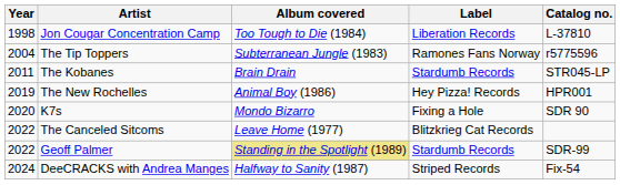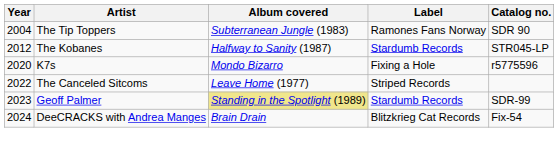 <table class ="wikitable">
 <tr>
 <th>Year</th>
 <th>Artist</th>
 <th>Album covered</th>
 <th>Label</th>
 <th>Catalog no.</th>
 </tr>
 <tr>
-<td>1998</td>
-<td><a href='#'>Jon Cougar Concentration Camp</a></td>
-<td><em><a href='#'>Too Tough to Die</a></em> (1984)</td>
-<td><a href='#'>Liberation Records</a></td>
-<td>L-37810</td>
-</tr>
-<tr>
 <td>2004</td>
 <td>The Tip Toppers</td>
 <td><em><a href='#'>Subterranean Jungle</a></em> (1983)</td>
 <td>Ramones Fans Norway</td>
-<td>r5775596</td>
+<td>SDR 90</td>
 </tr>
 <tr>
-<td>2011</td>
+<td>2012</td>
 <td>The Kobanes</td>
-<td><em><a href='#'>Brain Drain</a></em></td>
+<td><em><a href='#'>Halfway to Sanity</a></em> (1987)</td>
 <td><a href='#'>Stardumb Records</a></td>
 <td>STR045-LP</td>
-</tr>
-<tr>
-<td>2019</td>
-<td>The New Rochelles</td>
-<td><em><a href='#'>Animal Boy</a></em> (1986)</td>
-<td>Hey Pizza! Records</td>
-<td>HPR001</td>
 </tr>
 <tr>
 <td>2020</td>
 <td>K7s</td>
 <td><em><a href='#'>Mondo Bizarro</a></em></td>
 <td>Fixing a Hole</td>
-<td>SDR 90</td>
+<td>r5775596</td>
 </tr>
 <tr>
 <td>2022</td>
 <td>The Canceled Sitcoms</td>
 <td><em><a href='#'>Leave Home</a></em> (1977)</td>
-<td>Blitzkrieg Cat Records</td>
+<td>Striped Records</td>
 </tr>
 <tr>
-<td>2022</td>
+<td>2023</td>
 <td><a href='#'>Geoff Palmer</a></td>
 <td style="background: khaki;"><em><a href='#'>Standing in the Spotlight</a></em> (1989)</td>
 <td><a href='#'>Stardumb Records</a></td>
 <td>SDR-99</td>
 </tr>
 <tr>
 <td>2024</td>
 <td>DeeCRACKS with <a href='#'>Andrea Manges</a></td>
-<td><em><a href='#'>Halfway to Sanity</a></em> (1987)</td>
-<td>Striped Records</td>
+<td><em><a href='#'>Brain Drain</a></em></td>
+<td>Blitzkrieg Cat Records</td>
 <td>Fix-54</td>
 </tr>
 </table>
